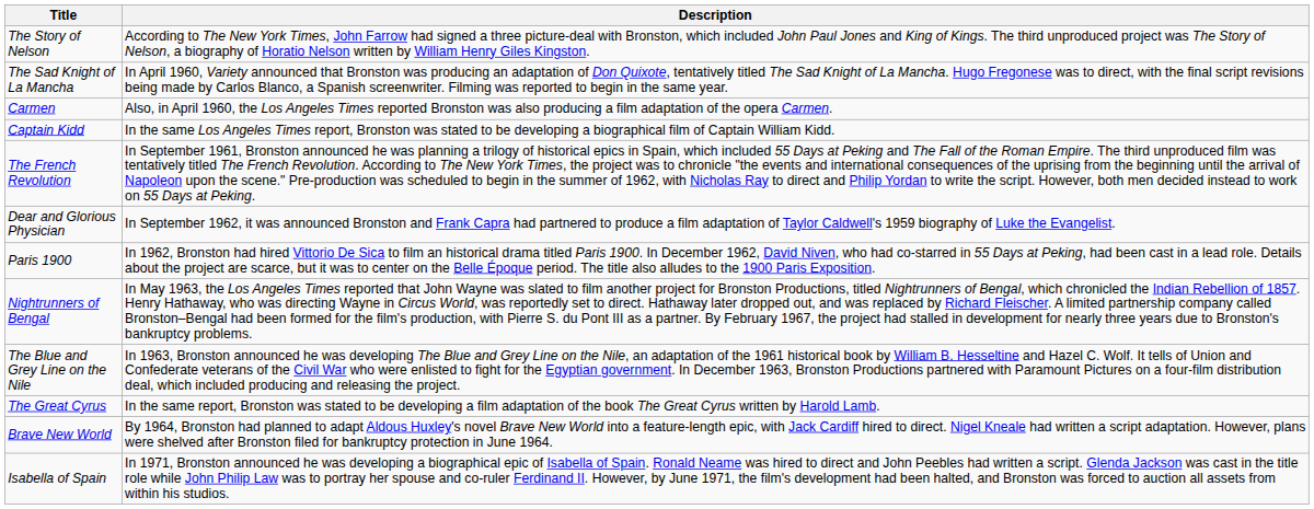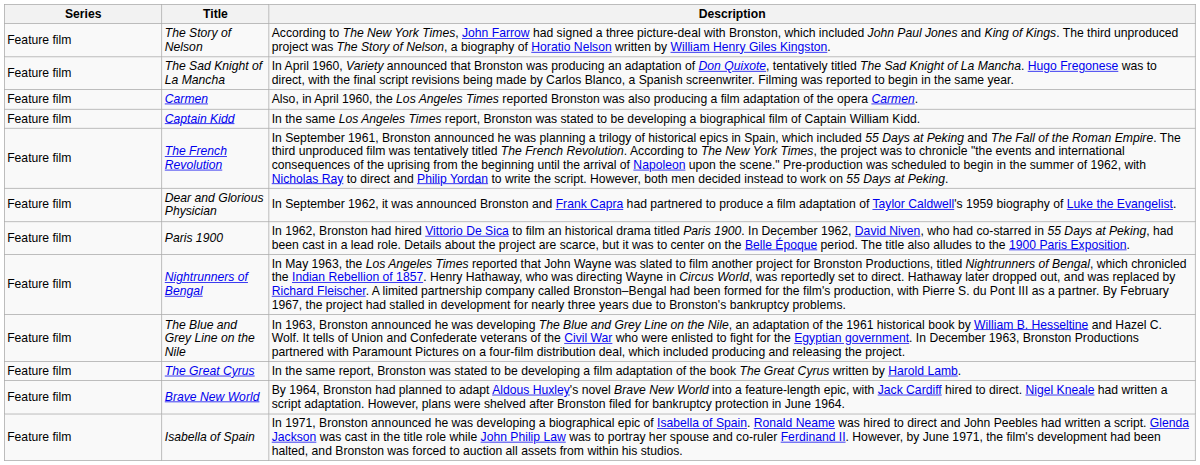 <table class="wikitable">
 <tr>
+<th style="width:150pt;">Series</th>
 <th style="width:100pt;">Title</th>
 <th>Description</th>
 </tr>
 <tr>
+<td>Feature film</td>
 <td><em>The Story of Nelson</em></td>
 <td>According to <em>The New York Times</em>, <a href='#'>John Farrow</a> had signed a three picture-deal with Bronston, which included <em>John Paul Jones</em> and <em>King of Kings</em>. The third unproduced project was <em>The Story of Nelson</em>, a biography of <a href='#'>Horatio Nelson</a> written by <a href='#'>William Henry Giles Kingston</a>.</td>
 </tr>
 <tr>
+<td>Feature film</td>
 <td><em>The Sad Knight of La Mancha</em></td>
 <td>In April 1960, <em>Variety</em> announced that Bronston was producing an adaptation of <em><a href='#'>Don Quixote</a></em>, tentatively titled <em>The Sad Knight of La Mancha</em>. <a href='#'>Hugo Fregonese</a> was to direct, with the final script revisions being made by Carlos Blanco, a Spanish screenwriter. Filming was reported to begin in the same year.</td>
 </tr>
 <tr>
+<td>Feature film</td>
 <td><em><a href='#'>Carmen</a></em></td>
 <td>Also, in April 1960, the <em>Los Angeles Times</em> reported Bronston was also producing a film adaptation of the opera <em><a href='#'>Carmen</a></em>.</td>
 </tr>
 <tr>
+<td>Feature film</td>
 <td><em><a href='#'>Captain Kidd</a></em></td>
 <td>In the same <em>Los Angeles Times</em> report, Bronston was stated to be developing a biographical film of Captain William Kidd.</td>
 </tr>
 <tr>
+<td>Feature film</td>
 <td><em><a href='#'>The French Revolution</a></em></td>
 <td>In September 1961, Bronston announced he was planning a trilogy of historical epics in Spain, which included <em>55 Days at Peking</em> and <em>The Fall of the Roman Empire</em>. The third unproduced film was tentatively titled <em>The French Revolution</em>. According to <em>The New York Times</em>, the project was to chronicle "the events and international consequences of the uprising from the beginning until the arrival of <a href='#'>Napoleon</a> upon the scene." Pre-production was scheduled to begin in the summer of 1962, with <a href='#'>Nicholas Ray</a> to direct and <a href='#'>Philip Yordan</a> to write the script. However, both men decided instead to work on <em>55 Days at Peking</em>.</td>
 </tr>
 <tr>
+<td>Feature film</td>
 <td><em>Dear and Glorious Physician</em></td>
 <td>In September 1962, it was announced Bronston and <a href='#'>Frank Capra</a> had partnered to produce a film adaptation of <a href='#'>Taylor Caldwell</a>'s 1959 biography of <a href='#'>Luke the Evangelist</a>.</td>
 </tr>
 <tr>
+<td>Feature film</td>
 <td><em>Paris 1900</em></td>
 <td>In 1962, Bronston had hired <a href='#'>Vittorio De Sica</a> to film an historical drama titled <em>Paris 1900</em>. In December 1962, <a href='#'>David Niven</a>, who had co-starred in <em>55 Days at Peking</em>, had been cast in a lead role. Details about the project are scarce, but it was to center on the <a href='#'>Belle Époque</a> period. The title also alludes to the <a href='#'>1900 Paris Exposition</a>.</td>
 </tr>
 <tr>
+<td>Feature film</td>
 <td><em><a href='#'>Nightrunners of Bengal</a></em></td>
 <td>In May 1963, the <em>Los Angeles Times</em> reported that John Wayne was slated to film another project for Bronston Productions, titled <em>Nightrunners of Bengal</em>, which chronicled the <a href='#'>Indian Rebellion of 1857</a>. Henry Hathaway, who was directing Wayne in <em>Circus World</em>, was reportedly set to direct. Hathaway later dropped out, and was replaced by <a href='#'>Richard Fleischer</a>. A limited partnership company called Bronston–Bengal had been formed for the film's production, with Pierre S. du Pont III as a partner. By February 1967, the project had stalled in development for nearly three years due to Bronston's bankruptcy problems.</td>
 </tr>
 <tr>
+<td>Feature film</td>
 <td><em>The Blue and Grey Line on the Nile</em></td>
 <td>In 1963, Bronston announced he was developing <em>The Blue and Grey Line on the Nile</em>, an adaptation of the 1961 historical book by <a href='#'>William B. Hesseltine</a> and Hazel C. Wolf. It tells of Union and Confederate veterans of the <a href='#'>Civil War</a> who were enlisted to fight for the <a href='#'>Egyptian government</a>. In December 1963, Bronston Productions partnered with Paramount Pictures on a four-film distribution deal, which included producing and releasing the project.</td>
 </tr>
 <tr>
+<td>Feature film</td>
 <td><em><a href='#'>The Great Cyrus</a></em></td>
 <td>In the same report, Bronston was stated to be developing a film adaptation of the book <em>The Great Cyrus</em> written by <a href='#'>Harold Lamb</a>.</td>
 </tr>
 <tr>
+<td>Feature film</td>
 <td><em><a href='#'>Brave New World</a></em></td>
 <td>By 1964, Bronston had planned to adapt <a href='#'>Aldous Huxley</a>'s novel <em>Brave New World</em> into a feature-length epic, with <a href='#'>Jack Cardiff</a> hired to direct. <a href='#'>Nigel Kneale</a> had written a script adaptation. However, plans were shelved after Bronston filed for bankruptcy protection in June 1964.</td>
 </tr>
 <tr>
+<td>Feature film</td>
 <td><em>Isabella of Spain</em></td>
 <td>In 1971, Bronston announced he was developing a biographical epic of <a href='#'>Isabella of Spain</a>. <a href='#'>Ronald Neame</a> was hired to direct and John Peebles had written a script. <a href='#'>Glenda Jackson</a> was cast in the title role while <a href='#'>John Philip Law</a> was to portray her spouse and co-ruler <a href='#'>Ferdinand II</a>. However, by June 1971, the film's development had been halted, and Bronston was forced to auction all assets from within his studios.</td>
 </tr>
 </table>
